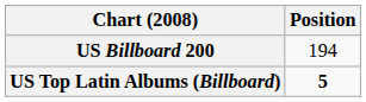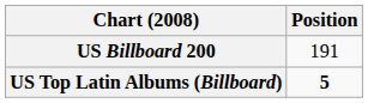 <table class="wikitable sortable plainrowheaders" style="text-align:center">
 <tr>
 <th scope="col">Chart (2008)</th>
 <th scope="col">Position</th>
 </tr>
 <tr>
 <th scope="row">US <em>Billboard</em> 200</th>
-<td>194</td>
+<td>191</td>
 </tr>
 <tr>
 <th scope="row">US Top Latin Albums (<em>Billboard</em>)</th>
 <td><strong>5</strong></td>
 </tr>
 </table>
